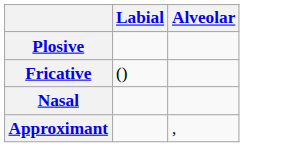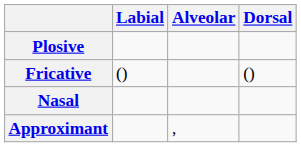 <table class="wikitable">
 <tr>
 <th></th>
 <th><a href='#'>Labial</a></th>
 <th><a href='#'>Alveolar</a></th>
+<th><a href='#'>Dorsal</a></th>
 </tr>
 <tr>
 <th><a href='#'>Plosive</a></th>
+<td> </td>
 <td> </td>
 <td> </td>
 </tr>
 <tr>
 <th><a href='#'>Fricative</a></th>
 <td>()</td>
 <td></td>
+<td>()</td>
 </tr>
 <tr>
 <th><a href='#'>Nasal</a></th>
+<td></td>
 <td></td>
 <td></td>
 </tr>
 <tr>
 <th><a href='#'>Approximant</a></th>
 <td></td>
 <td>, </td>
+<td></td>
 </tr>
 </table>
